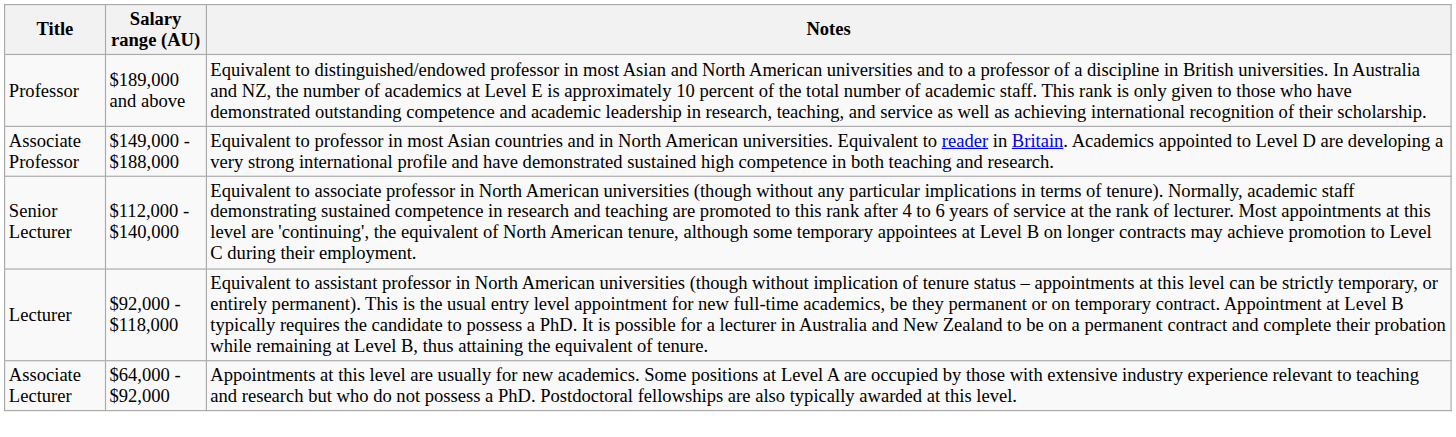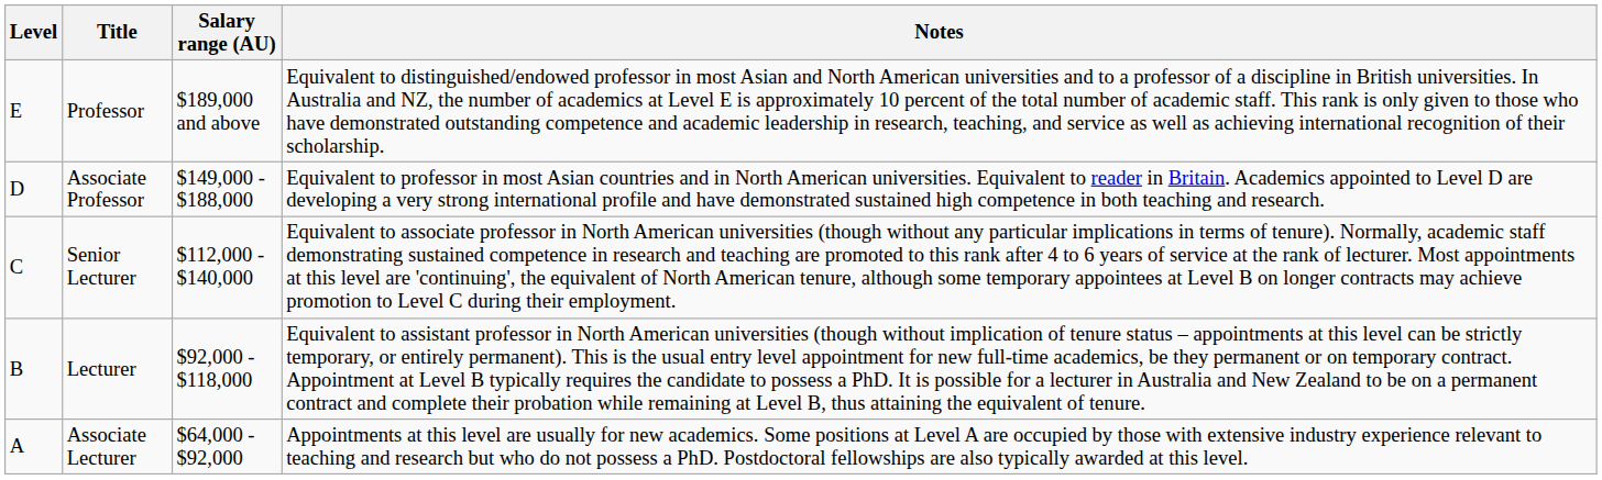 <table class="wikitable">
 <tr>
+<th>Level</th>
 <th>Title</th>
 <th>Salary range (AU)</th>
 <th>Notes</th>
 </tr>
 <tr>
+<td>E</td>
 <td>Professor</td>
 <td>$189,000 and above</td>
 <td>Equivalent to distinguished/endowed professor in most Asian and North American universities and to a professor of a discipline in British universities.  In Australia and NZ, the number of academics at Level E is approximately 10 percent of the total number of academic staff. This rank is only given to those who have demonstrated outstanding competence and academic leadership in research, teaching, and service as well as achieving international recognition of their scholarship.</td>
 </tr>
 <tr>
+<td>D</td>
 <td>Associate Professor</td>
 <td>$149,000 - $188,000</td>
 <td>Equivalent to professor in most Asian countries and in North American universities. Equivalent to <a href='#'>reader</a> in <a href='#'>Britain</a>. Academics appointed to Level D are developing a very strong international profile and have demonstrated sustained high competence in both teaching and research.</td>
 </tr>
 <tr>
+<td>C</td>
 <td>Senior Lecturer</td>
 <td>$112,000 - $140,000</td>
 <td>Equivalent to associate professor in North American universities (though without any particular implications in terms of tenure).  Normally, academic staff demonstrating sustained competence in research and teaching are promoted to this rank after 4 to 6 years of service at the rank of lecturer. Most appointments at this level are 'continuing', the equivalent of North American tenure, although some temporary appointees at Level B on longer contracts may achieve promotion to Level C during their employment.</td>
 </tr>
 <tr>
+<td>B</td>
 <td>Lecturer</td>
 <td>$92,000 - $118,000</td>
 <td>Equivalent to assistant professor in North American universities (though without implication of tenure status – appointments at this level can be strictly temporary, or entirely permanent). This is the usual entry level appointment for new full-time academics, be they permanent or on temporary contract. Appointment at Level B typically requires the candidate to possess a PhD. It is possible for a lecturer in Australia and New Zealand to be on a permanent contract and complete their probation while remaining at Level B, thus attaining the equivalent of tenure.</td>
 </tr>
 <tr>
+<td>A</td>
 <td>Associate Lecturer</td>
 <td>$64,000 - $92,000</td>
 <td>Appointments at this level are usually for new academics. Some positions at Level A are occupied by those with extensive industry experience relevant to teaching and research but who do not possess a PhD. Postdoctoral fellowships are also typically awarded at this level.</td>
 </tr>
 </table>
